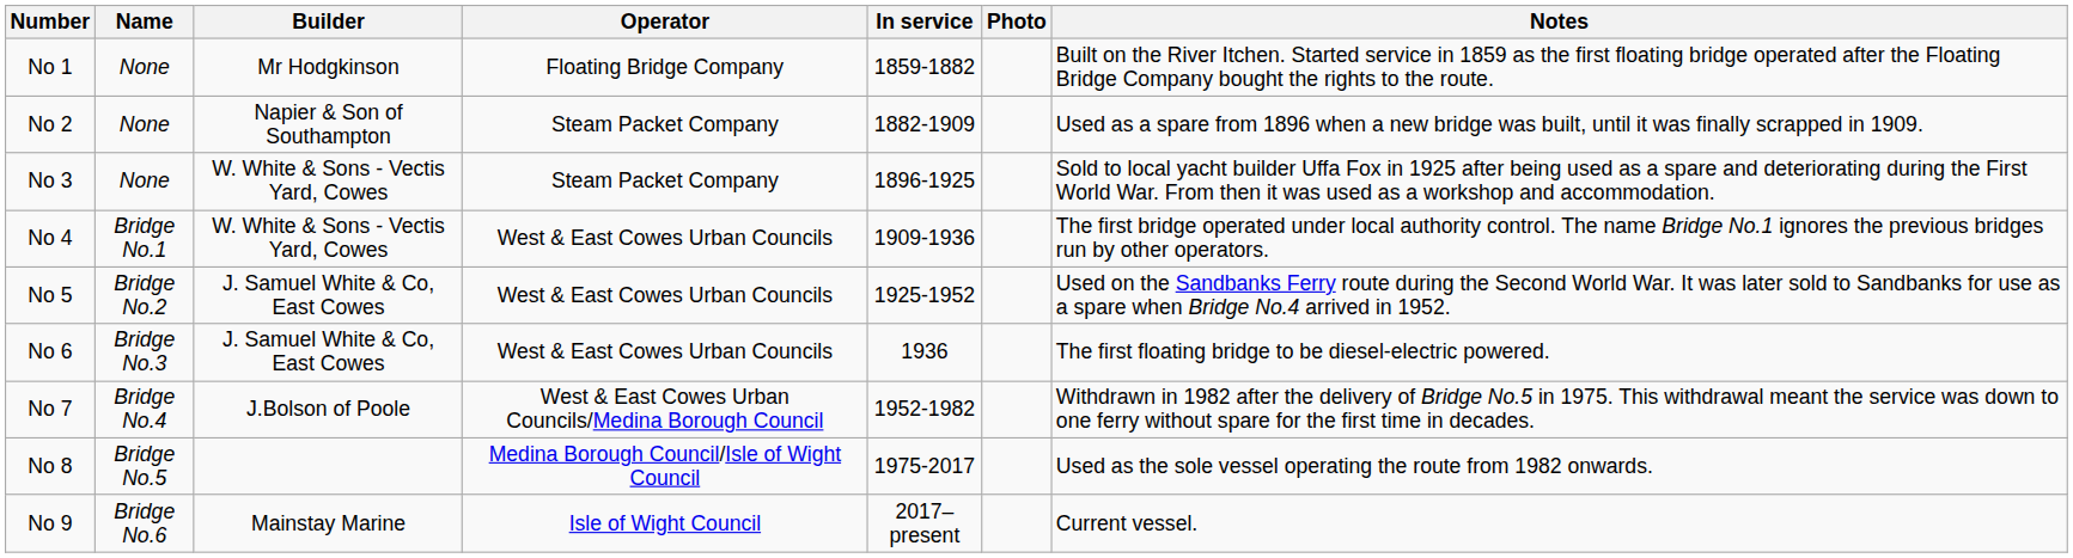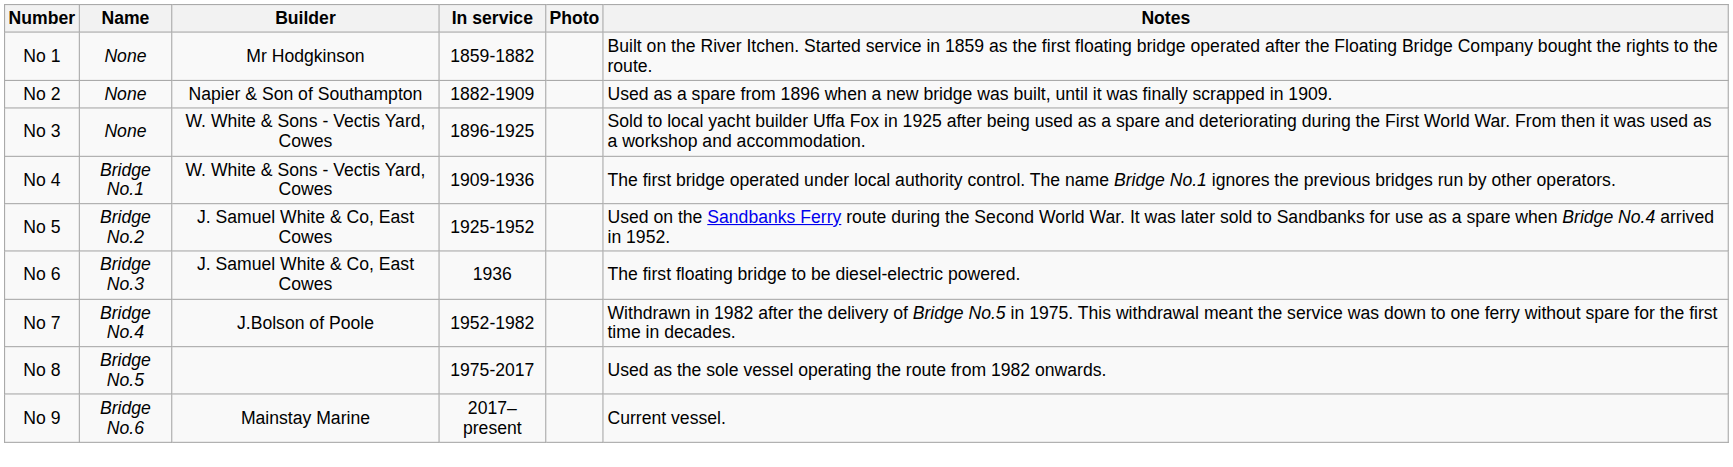 <table class="wikitable">
 <tr>
 <th>Number</th>
 <th>Name</th>
 <th>Builder</th>
-<th>Operator</th>
 <th>In service</th>
 <th>Photo</th>
 <th>Notes</th>
 </tr>
 <tr>
 <td align="center">No 1</td>
 <td align="center"><em>None</em></td>
 <td align="center">Mr Hodgkinson</td>
-<td align="center">Floating Bridge Company</td>
 <td align="center">1859-1882</td>
 <td></td>
 <td>Built on the River Itchen. Started service in 1859 as the first floating bridge operated after the Floating Bridge Company bought the rights to the route.</td>
 </tr>
 <tr>
 <td align="center">No 2</td>
 <td align="center"><em>None</em></td>
 <td align="center">Napier & Son of Southampton</td>
-<td align="center">Steam Packet Company</td>
 <td align="center">1882-1909</td>
 <td></td>
 <td>Used as a spare from 1896 when a new bridge was built, until it was finally scrapped in 1909.</td>
 </tr>
 <tr>
 <td align="center">No 3</td>
 <td align="center"><em>None</em></td>
 <td align="center">W. White & Sons - Vectis Yard, Cowes</td>
-<td align="center">Steam Packet Company</td>
 <td align="center">1896-1925</td>
 <td></td>
 <td>Sold to local yacht builder Uffa Fox in 1925 after being used as a spare and deteriorating during the First World War. From then it was used as a workshop and accommodation.</td>
 </tr>
 <tr>
 <td align="center">No 4</td>
 <td align="center"><em>Bridge No.1</em></td>
 <td align="center">W. White & Sons - Vectis Yard, Cowes</td>
-<td align="center">West & East Cowes Urban Councils</td>
 <td align="center">1909-1936</td>
 <td></td>
 <td>The first bridge operated under local authority control. The name <em>Bridge No.1</em> ignores the previous bridges run by other operators.</td>
 </tr>
 <tr>
 <td align="center">No 5</td>
 <td align="center"><em>Bridge No.2</em></td>
 <td align="center">J. Samuel White & Co, East Cowes</td>
-<td align="center">West & East Cowes Urban Councils</td>
 <td align="center">1925-1952</td>
 <td></td>
 <td>Used on the <a href='#'>Sandbanks Ferry</a> route during the Second World War. It was later sold to Sandbanks for use as a spare when <em>Bridge No.4</em> arrived in 1952.</td>
 </tr>
 <tr>
 <td align="center">No 6</td>
 <td align="center"><em>Bridge No.3</em></td>
 <td align="center">J. Samuel White & Co, East Cowes</td>
-<td align="center">West & East Cowes Urban Councils</td>
 <td align="center">1936</td>
 <td></td>
 <td>The first floating bridge to be diesel-electric powered.</td>
 </tr>
 <tr>
 <td align="center">No 7</td>
 <td align="center"><em>Bridge No.4</em></td>
 <td align="center">J.Bolson of Poole</td>
-<td align="center">West & East Cowes Urban Councils/<a href='#'>Medina Borough Council</a></td>
 <td align="center">1952-1982</td>
 <td></td>
 <td>Withdrawn in 1982 after the delivery of <em>Bridge No.5</em> in 1975. This withdrawal meant the service was down to one ferry without spare for the first time in decades.</td>
 </tr>
 <tr>
 <td align="center">No 8</td>
 <td align="center"><em>Bridge No.5</em></td>
 <td align="center"></td>
-<td align="center"><a href='#'>Medina Borough Council</a>/<a href='#'>Isle of Wight Council</a></td>
 <td align="center">1975-2017</td>
 <td></td>
 <td>Used as the sole vessel operating the route from 1982 onwards.</td>
 </tr>
 <tr>
 <td align="center">No 9</td>
 <td align="center"><em>Bridge No.6</em></td>
 <td align="center">Mainstay Marine</td>
-<td align="center"><a href='#'>Isle of Wight Council</a></td>
 <td align="center">2017–present</td>
 <td></td>
 <td>Current vessel.</td>
 </tr>
 </table>
